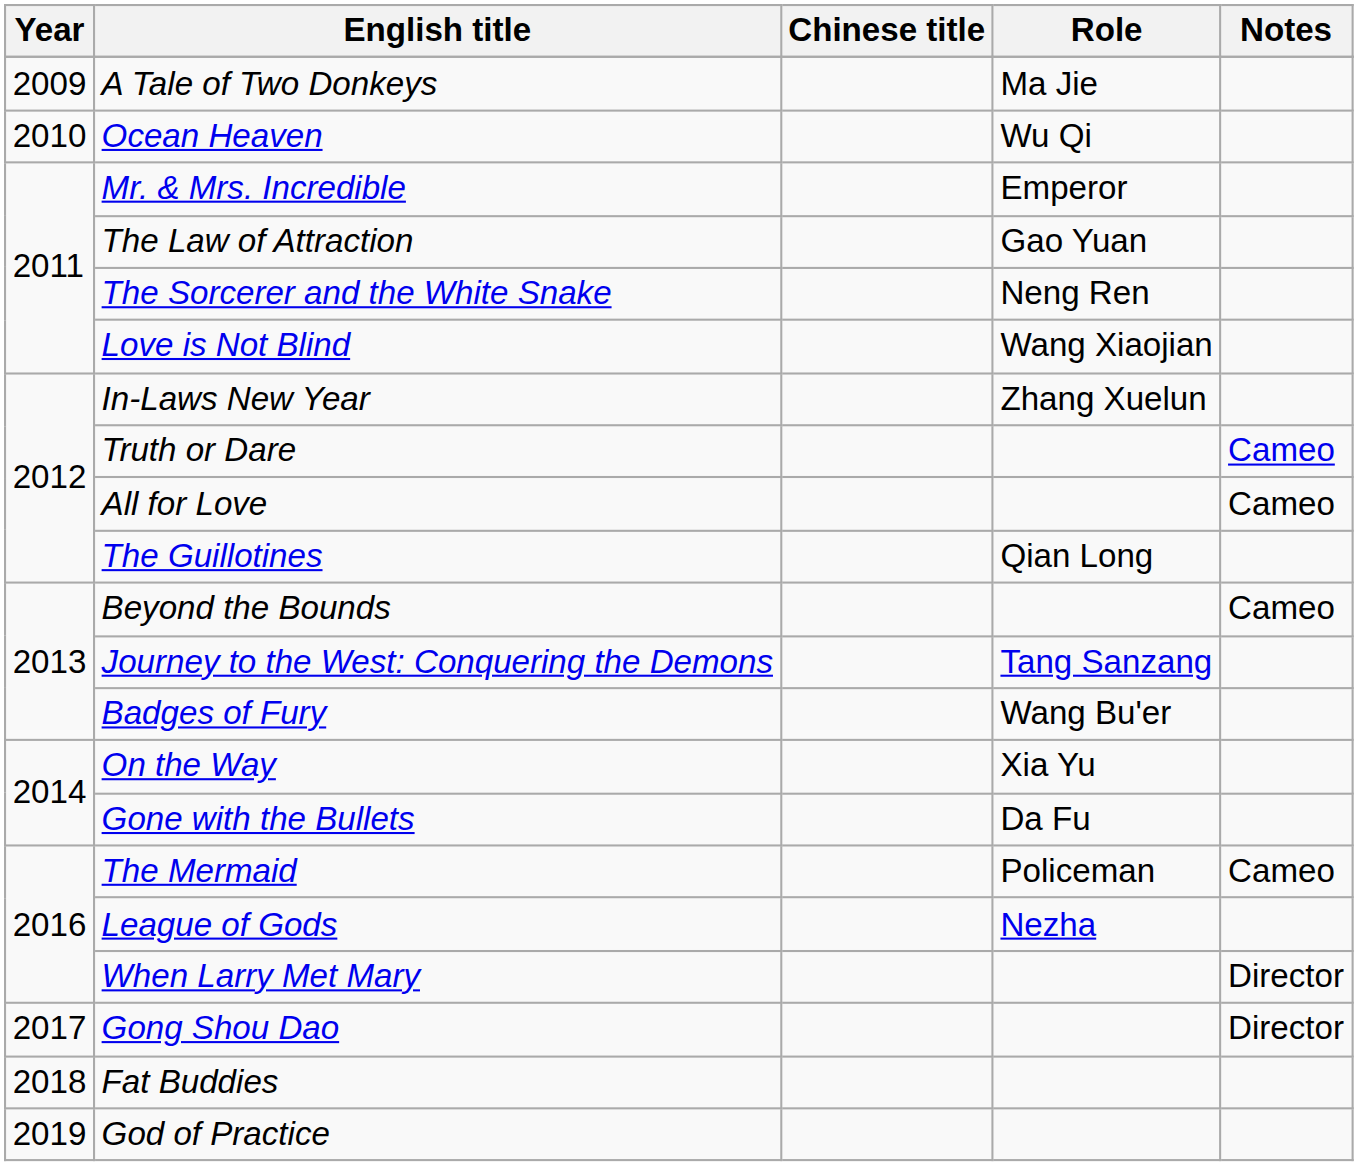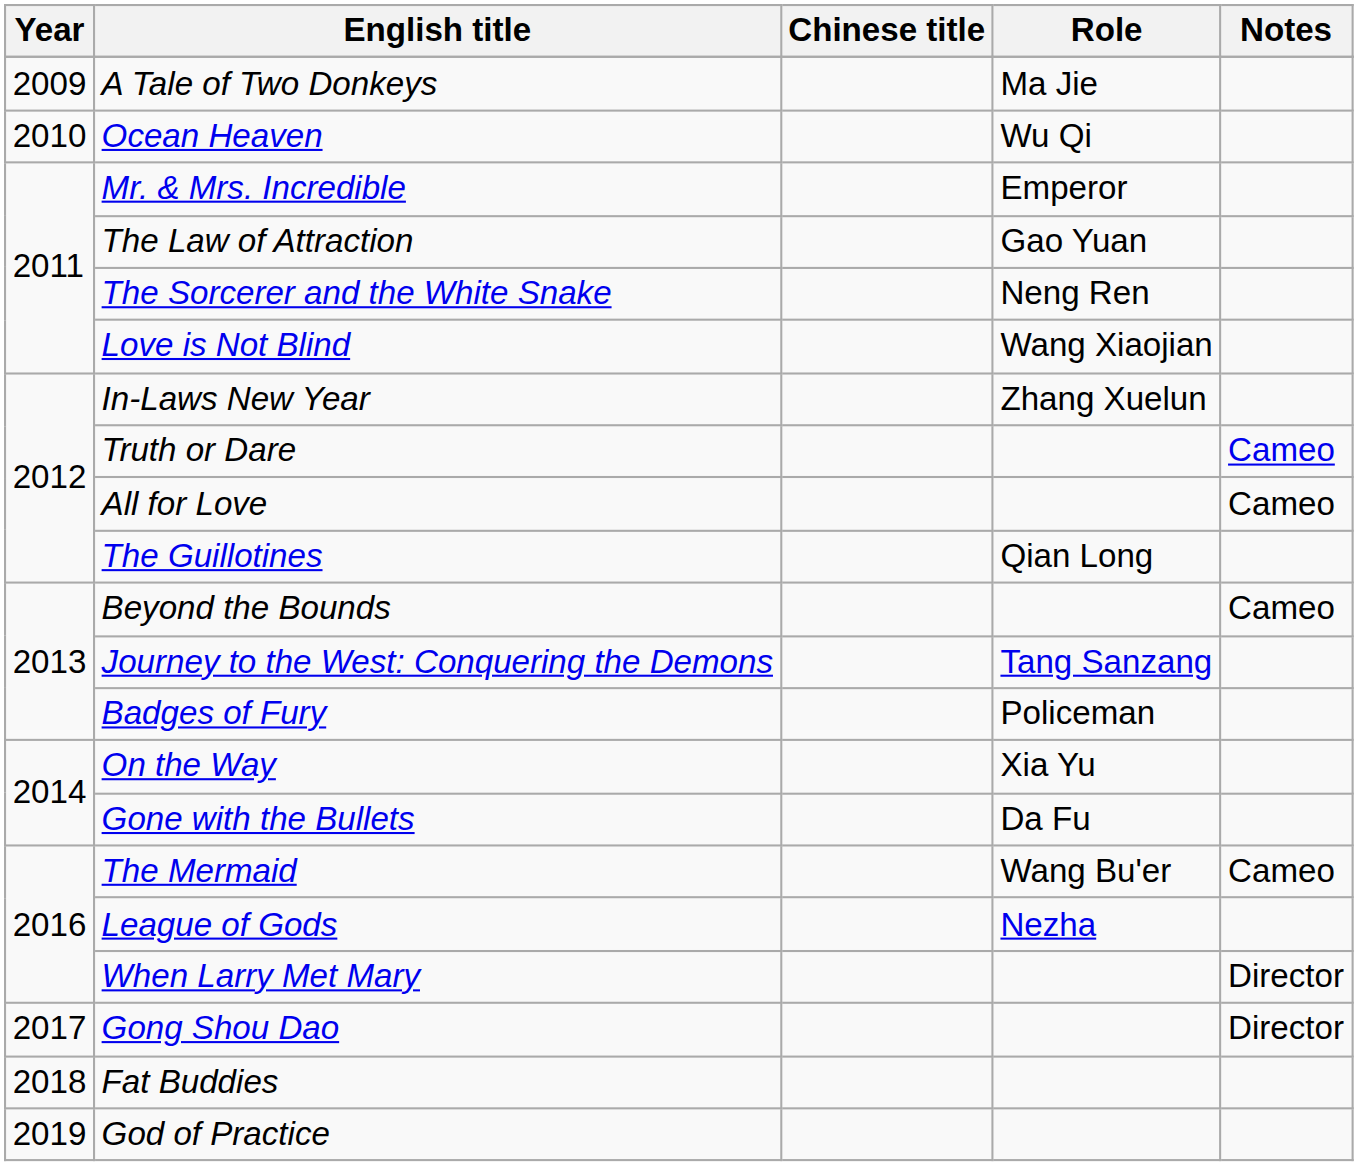 <table class="wikitable">
 <tr>
 <th>Year</th>
 <th>English title</th>
 <th>Chinese title</th>
 <th>Role</th>
 <th>Notes</th>
 </tr>
 <tr>
 </tr>
 <tr>
 <td>2009</td>
 <td><em>A Tale of Two Donkeys</em></td>
 <td></td>
 <td>Ma Jie</td>
 <td></td>
 </tr>
 <tr>
 <td>2010</td>
 <td><em><a href='#'>Ocean Heaven</a></em></td>
 <td></td>
 <td>Wu Qi</td>
 <td></td>
 </tr>
 <tr>
 <td rowspan=4>2011</td>
 <td><em><a href='#'>Mr. & Mrs. Incredible</a></em></td>
 <td></td>
 <td>Emperor</td>
 <td></td>
 </tr>
 <tr>
 <td><em>The Law of Attraction</em></td>
 <td></td>
 <td>Gao Yuan</td>
 <td></td>
 </tr>
 <tr>
 <td><em><a href='#'>The Sorcerer and the White Snake</a></em></td>
 <td></td>
 <td>Neng Ren</td>
 <td></td>
 </tr>
 <tr>
 <td><em><a href='#'>Love is Not Blind</a></em></td>
 <td></td>
 <td>Wang Xiaojian</td>
 <td></td>
 </tr>
 <tr>
 <td rowspan=4>2012</td>
 <td><em>In-Laws New Year</em></td>
 <td></td>
 <td>Zhang Xuelun</td>
 <td></td>
 </tr>
 <tr>
 <td><em>Truth or Dare</em></td>
 <td></td>
 <td></td>
 <td><a href='#'>Cameo</a></td>
 </tr>
 <tr>
 <td><em>All for Love</em></td>
 <td></td>
 <td></td>
 <td>Cameo</td>
 </tr>
 <tr>
 <td><em><a href='#'>The Guillotines</a></em></td>
 <td></td>
 <td>Qian Long</td>
 <td></td>
 </tr>
 <tr>
 <td rowspan=3>2013</td>
 <td><em>Beyond the Bounds</em></td>
 <td></td>
 <td></td>
 <td>Cameo</td>
 </tr>
 <tr>
 <td><em><a href='#'>Journey to the West: Conquering the Demons</a></em></td>
 <td></td>
 <td><a href='#'>Tang Sanzang</a></td>
 <td></td>
 </tr>
 <tr>
 <td><em><a href='#'>Badges of Fury</a></em></td>
 <td></td>
-<td>Wang Bu'er</td>
+<td>Policeman</td>
 <td></td>
 </tr>
 <tr>
 <td rowspan=2>2014</td>
 <td><em><a href='#'>On the Way</a></em></td>
 <td></td>
 <td>Xia Yu</td>
 <td></td>
 </tr>
 <tr>
 <td><em><a href='#'>Gone with the Bullets</a></em></td>
 <td></td>
 <td>Da Fu</td>
 <td></td>
 </tr>
 <tr>
 <td rowspan=3>2016</td>
 <td><em><a href='#'>The Mermaid</a></em></td>
 <td></td>
-<td>Policeman</td>
+<td>Wang Bu'er</td>
 <td>Cameo</td>
 </tr>
 <tr>
 <td><em><a href='#'>League of Gods</a></em></td>
 <td></td>
 <td><a href='#'>Nezha</a></td>
 <td></td>
 </tr>
 <tr>
 <td><em><a href='#'>When Larry Met Mary</a></em></td>
 <td></td>
 <td></td>
 <td>Director</td>
 </tr>
 <tr>
 <td rowspan=1>2017</td>
 <td><em><a href='#'>Gong Shou Dao</a></em></td>
 <td></td>
 <td></td>
 <td>Director</td>
 </tr>
 <tr>
 <td>2018</td>
 <td><em>Fat Buddies</em></td>
 <td></td>
 <td></td>
 <td></td>
 </tr>
 <tr>
 <td>2019</td>
 <td><em>God of Practice</em></td>
 <td></td>
 <td></td>
 <td></td>
 </tr>
 </table>
